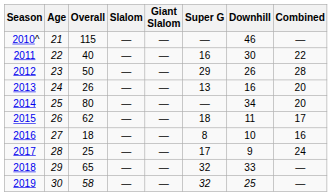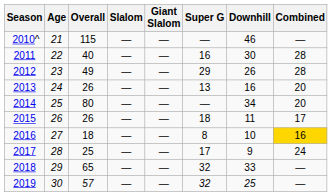 <table class=wikitable style="text-align:center">
 <tr>
 <th>Season</th>
 <th>Age</th>
 <th>Overall</th>
 <th>Slalom</th>
 <th>Giant<br>Slalom</th>
 <th>Super G</th>
 <th>Downhill</th>
 <th>Combined</th>
 </tr>
 <tr>
 <td> <a href='#'>2010</a>^</td>
 <td><em>21</em></td>
 <td>115</td>
 <td>—</td>
 <td>—</td>
 <td>—</td>
 <td>46</td>
 <td>—</td>
 </tr>
 <tr>
 <td><a href='#'>2011</a></td>
 <td><em>22</em></td>
 <td>40</td>
 <td>—</td>
 <td>—</td>
 <td>16</td>
 <td>30</td>
-<td>22</td>
+<td>28</td>
 </tr>
 <tr>
 <td><a href='#'>2012</a></td>
 <td><em>23</em></td>
-<td>50</td>
+<td>49</td>
 <td>—</td>
 <td>—</td>
 <td>29</td>
 <td>26</td>
 <td>28</td>
 </tr>
 <tr>
 <td><a href='#'>2013</a></td>
 <td><em>24</em></td>
 <td>26</td>
 <td>—</td>
 <td>—</td>
 <td>13</td>
 <td>16</td>
 <td>20</td>
 </tr>
 <tr>
 <td><a href='#'>2014</a></td>
 <td><em>25</em></td>
 <td>80</td>
 <td>—</td>
 <td>—</td>
 <td>—</td>
 <td>34</td>
 <td>20</td>
 </tr>
 <tr>
 <td><a href='#'>2015</a></td>
 <td><em>26</em></td>
-<td>62</td>
+<td>26</td>
 <td>—</td>
 <td>—</td>
 <td>18</td>
 <td>11</td>
 <td>17</td>
 </tr>
 <tr>
 <td><a href='#'>2016</a></td>
 <td><em>27</em></td>
 <td>18</td>
 <td>—</td>
 <td>—</td>
 <td>8</td>
 <td>10</td>
-<td>16</td>
+<td style="background: gold;">16</td>
 </tr>
 <tr>
 <td><a href='#'>2017</a></td>
 <td><em>28</em></td>
 <td>25</td>
 <td>—</td>
 <td>—</td>
 <td>17</td>
 <td>9</td>
 <td>24</td>
 </tr>
 <tr>
 <td><a href='#'>2018</a></td>
 <td><em>29</em></td>
 <td>65</td>
 <td>—</td>
 <td>—</td>
 <td>32</td>
 <td>33</td>
 <td>—</td>
 </tr>
 <tr>
 <td><a href='#'>2019</a></td>
 <td><em>30</em></td>
-<td><em>58</em></td>
+<td><em>57</em></td>
 <td>—</td>
 <td>—</td>
 <td><em>32</em></td>
 <td><em>25</em></td>
 <td>—</td>
 </tr>
 </table>
